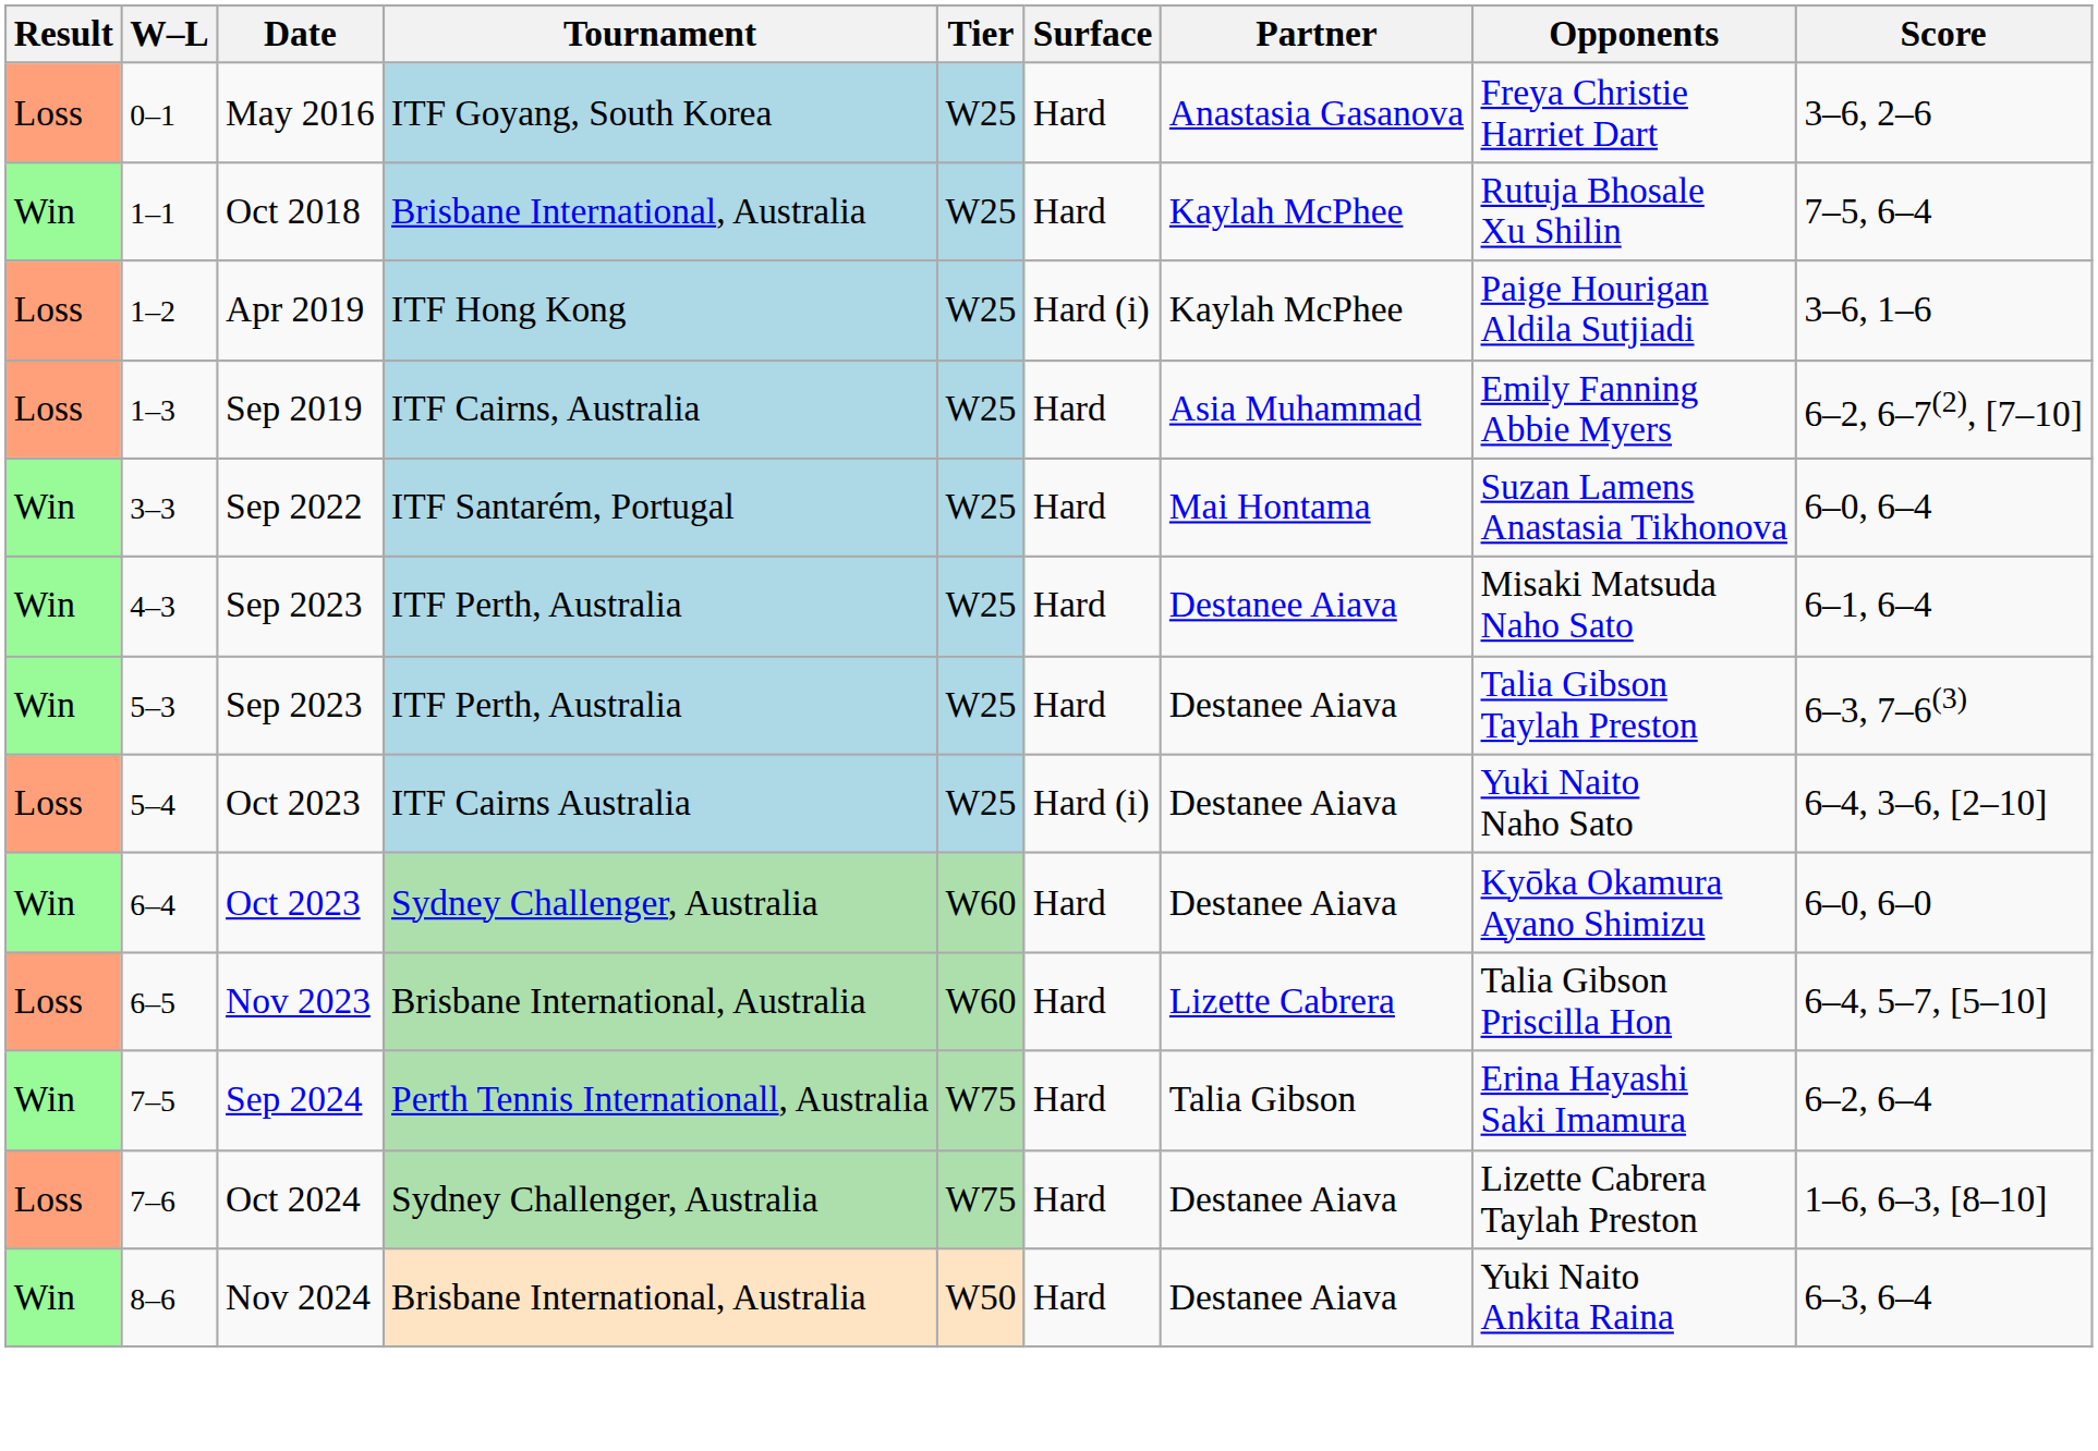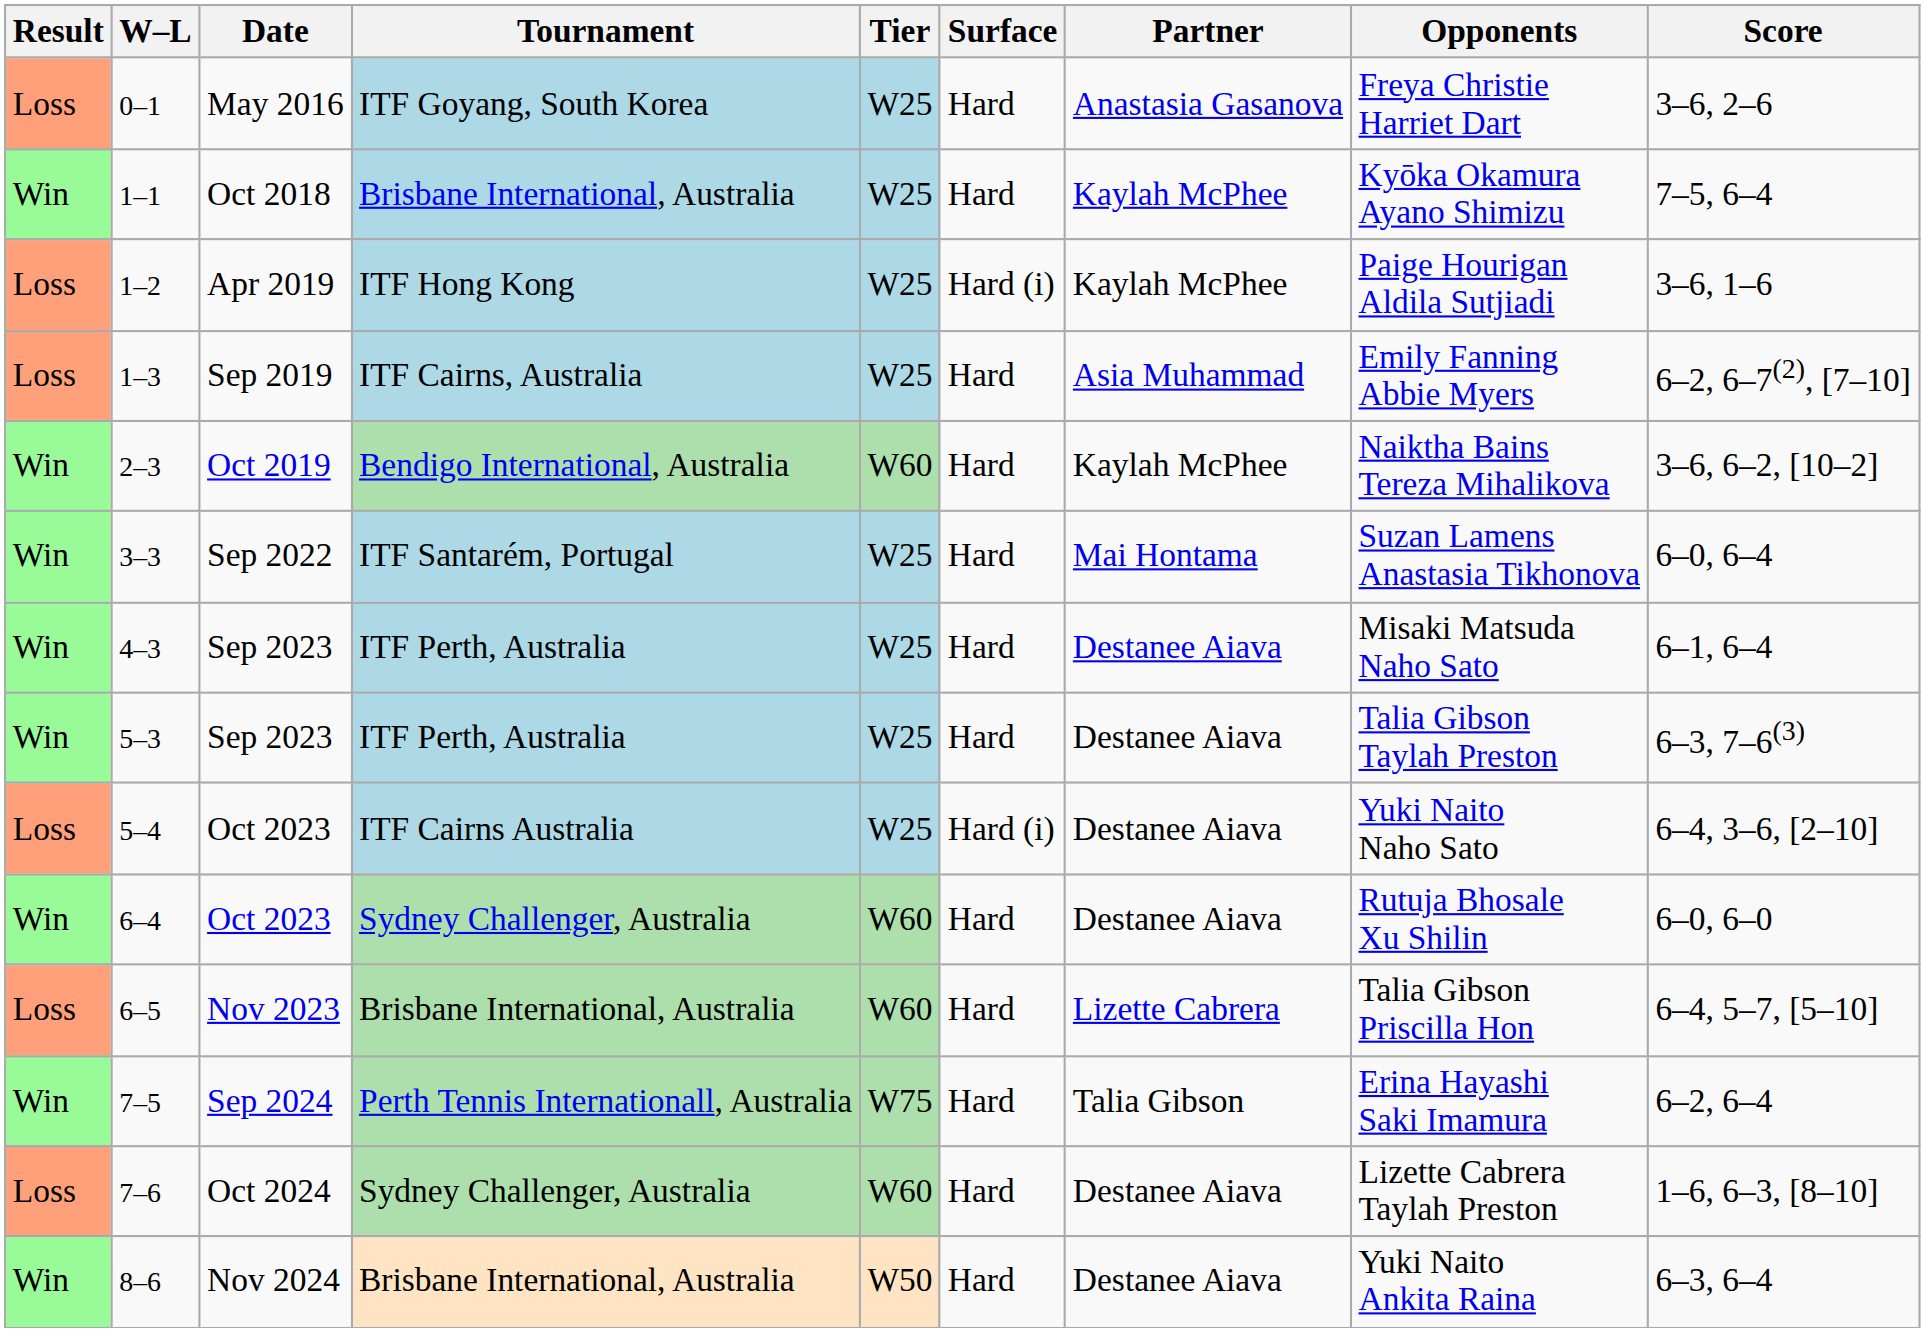 <table class="sortable wikitable">
 <tr>
 <th>Result</th>
 <th class="unsortable">W–L</th>
 <th>Date</th>
 <th>Tournament</th>
 <th>Tier</th>
 <th>Surface</th>
 <th>Partner</th>
 <th>Opponents</th>
 <th class="unsortable">Score</th>
 </tr>
 <tr>
 <td style="background:#ffa07a;">Loss</td>
 <td><small>0–1</small></td>
 <td>May 2016</td>
 <td style="background:lightblue;">ITF Goyang, South Korea</td>
 <td style="background:lightblue;">W25</td>
 <td>Hard</td>
 <td> <a href='#'>Anastasia Gasanova</a></td>
 <td> <a href='#'>Freya Christie</a> <br>  <a href='#'>Harriet Dart</a></td>
 <td>3–6, 2–6</td>
 </tr>
 <tr>
 <td style="background:#98fb98;">Win</td>
 <td><small>1–1</small></td>
 <td>Oct 2018</td>
 <td style="background:lightblue;"><a href='#'>Brisbane International</a>, Australia</td>
 <td style="background:lightblue;">W25</td>
 <td>Hard</td>
 <td> <a href='#'>Kaylah McPhee</a></td>
-<td> <a href='#'>Rutuja Bhosale</a> <br>  <a href='#'>Xu Shilin</a></td>
+<td> <a href='#'>Kyōka Okamura</a> <br>  <a href='#'>Ayano Shimizu</a></td>
 <td>7–5, 6–4</td>
 </tr>
 <tr>
 <td style="background:#ffa07a;">Loss</td>
 <td><small>1–2</small></td>
 <td>Apr 2019</td>
 <td style="background:lightblue;">ITF Hong Kong</td>
 <td style="background:lightblue;">W25</td>
 <td>Hard (i)</td>
 <td> Kaylah McPhee</td>
 <td> <a href='#'>Paige Hourigan</a> <br>  <a href='#'>Aldila Sutjiadi</a></td>
 <td>3–6, 1–6</td>
 </tr>
 <tr>
 <td style="background:#ffa07a;">Loss</td>
 <td><small>1–3</small></td>
 <td>Sep 2019</td>
 <td style="background:lightblue;">ITF Cairns, Australia</td>
 <td style="background:lightblue;">W25</td>
 <td>Hard</td>
 <td> <a href='#'>Asia Muhammad</a></td>
 <td> <a href='#'>Emily Fanning</a> <br>  <a href='#'>Abbie Myers</a></td>
 <td>6–2, 6–7<sup>(2)</sup>, [7–10]</td>
+</tr>
+<tr>
+<td style="background:#98fb98;">Win</td>
+<td><small>2–3</small></td>
+<td><a href='#'>Oct 2019</a></td>
+<td style="background:#addfad;"><a href='#'>Bendigo International</a>, Australia</td>
+<td style="background:#addfad;">W60</td>
+<td>Hard</td>
+<td> Kaylah McPhee</td>
+<td> <a href='#'>Naiktha Bains</a> <br>  <a href='#'>Tereza Mihalikova</a></td>
+<td>3–6, 6–2, [10–2]</td>
 </tr>
 <tr>
 <td bgcolor="98FB98">Win</td>
 <td><small>3–3</small></td>
 <td>Sep 2022</td>
 <td style="background:lightblue;">ITF Santarém, Portugal</td>
 <td style="background:lightblue;">W25</td>
 <td>Hard</td>
 <td> <a href='#'>Mai Hontama</a></td>
 <td> <a href='#'>Suzan Lamens</a> <br>  <a href='#'>Anastasia Tikhonova</a></td>
 <td>6–0, 6–4</td>
 </tr>
 <tr>
 <td bgcolor="98FB98">Win</td>
 <td><small>4–3</small></td>
 <td>Sep 2023</td>
 <td style="background:lightblue;">ITF Perth, Australia</td>
 <td style="background:lightblue;">W25</td>
 <td>Hard</td>
 <td> <a href='#'>Destanee Aiava</a></td>
 <td> Misaki Matsuda <br>  <a href='#'>Naho Sato</a></td>
 <td>6–1, 6–4</td>
 </tr>
 <tr>
 <td bgcolor="98FB98">Win</td>
 <td><small>5–3</small></td>
 <td>Sep 2023</td>
 <td style="background:lightblue;">ITF Perth, Australia</td>
 <td style="background:lightblue;">W25</td>
 <td>Hard</td>
 <td> Destanee Aiava</td>
 <td> <a href='#'>Talia Gibson</a> <br>  <a href='#'>Taylah Preston</a></td>
 <td>6–3, 7–6<sup>(3)</sup></td>
 </tr>
 <tr>
 <td style="background:#ffa07a;">Loss</td>
 <td><small>5–4</small></td>
 <td>Oct 2023</td>
 <td style="background:lightblue;">ITF Cairns Australia</td>
 <td style="background:lightblue;">W25</td>
 <td>Hard (i)</td>
 <td> Destanee Aiava</td>
 <td> <a href='#'>Yuki Naito</a> <br>  Naho Sato</td>
 <td>6–4, 3–6, [2–10]</td>
 </tr>
 <tr>
 <td bgcolor="98FB98">Win</td>
 <td><small>6–4</small></td>
 <td><a href='#'>Oct 2023</a></td>
 <td style="background:#addfad;"><a href='#'>Sydney Challenger</a>, Australia</td>
 <td style="background:#addfad;">W60</td>
 <td>Hard</td>
 <td> Destanee Aiava</td>
-<td> <a href='#'>Kyōka Okamura</a> <br>  <a href='#'>Ayano Shimizu</a></td>
+<td> <a href='#'>Rutuja Bhosale</a> <br>  <a href='#'>Xu Shilin</a></td>
 <td>6–0, 6–0</td>
 </tr>
 <tr>
 <td style=background:#ffa07a;>Loss</td>
 <td><small>6–5</small></td>
 <td><a href='#'>Nov 2023</a></td>
 <td style="background:#addfad;">Brisbane International, Australia</td>
 <td style="background:#addfad;">W60</td>
 <td>Hard</td>
 <td> <a href='#'>Lizette Cabrera</a></td>
 <td> Talia Gibson <br>  <a href='#'>Priscilla Hon</a></td>
 <td>6–4, 5–7, [5–10]</td>
 </tr>
 <tr>
 <td style="background:#98fb98;">Win</td>
 <td><small>7–5</small></td>
 <td><a href='#'>Sep 2024</a></td>
 <td style="background:#addfad;"><a href='#'>Perth Tennis Internationall</a>, Australia</td>
 <td style="background:#addfad;">W75</td>
 <td>Hard</td>
 <td> Talia Gibson</td>
 <td> <a href='#'>Erina Hayashi</a> <br>  <a href='#'>Saki Imamura</a></td>
 <td>6–2, 6–4</td>
 </tr>
 <tr>
 <td style=background:#ffa07a;>Loss</td>
 <td><small>7–6</small></td>
 <td>Oct 2024</td>
 <td style="background:#addfad;">Sydney Challenger, Australia</td>
-<td style="background:#addfad;">W75</td>
+<td style="background:#addfad;">W60</td>
 <td>Hard</td>
 <td> Destanee Aiava</td>
 <td> Lizette Cabrera <br>  Taylah Preston</td>
 <td>1–6, 6–3, [8–10]</td>
 </tr>
 <tr>
 <td style="background:#98fb98;">Win</td>
 <td><small>8–6</small></td>
 <td>Nov 2024</td>
 <td style="background:#ffe4c4;">Brisbane International, Australia</td>
 <td style="background:#ffe4c4;">W50</td>
 <td>Hard</td>
 <td> Destanee Aiava</td>
 <td> Yuki Naito <br>  <a href='#'>Ankita Raina</a></td>
 <td>6–3, 6–4</td>
 </tr>
 </table>
